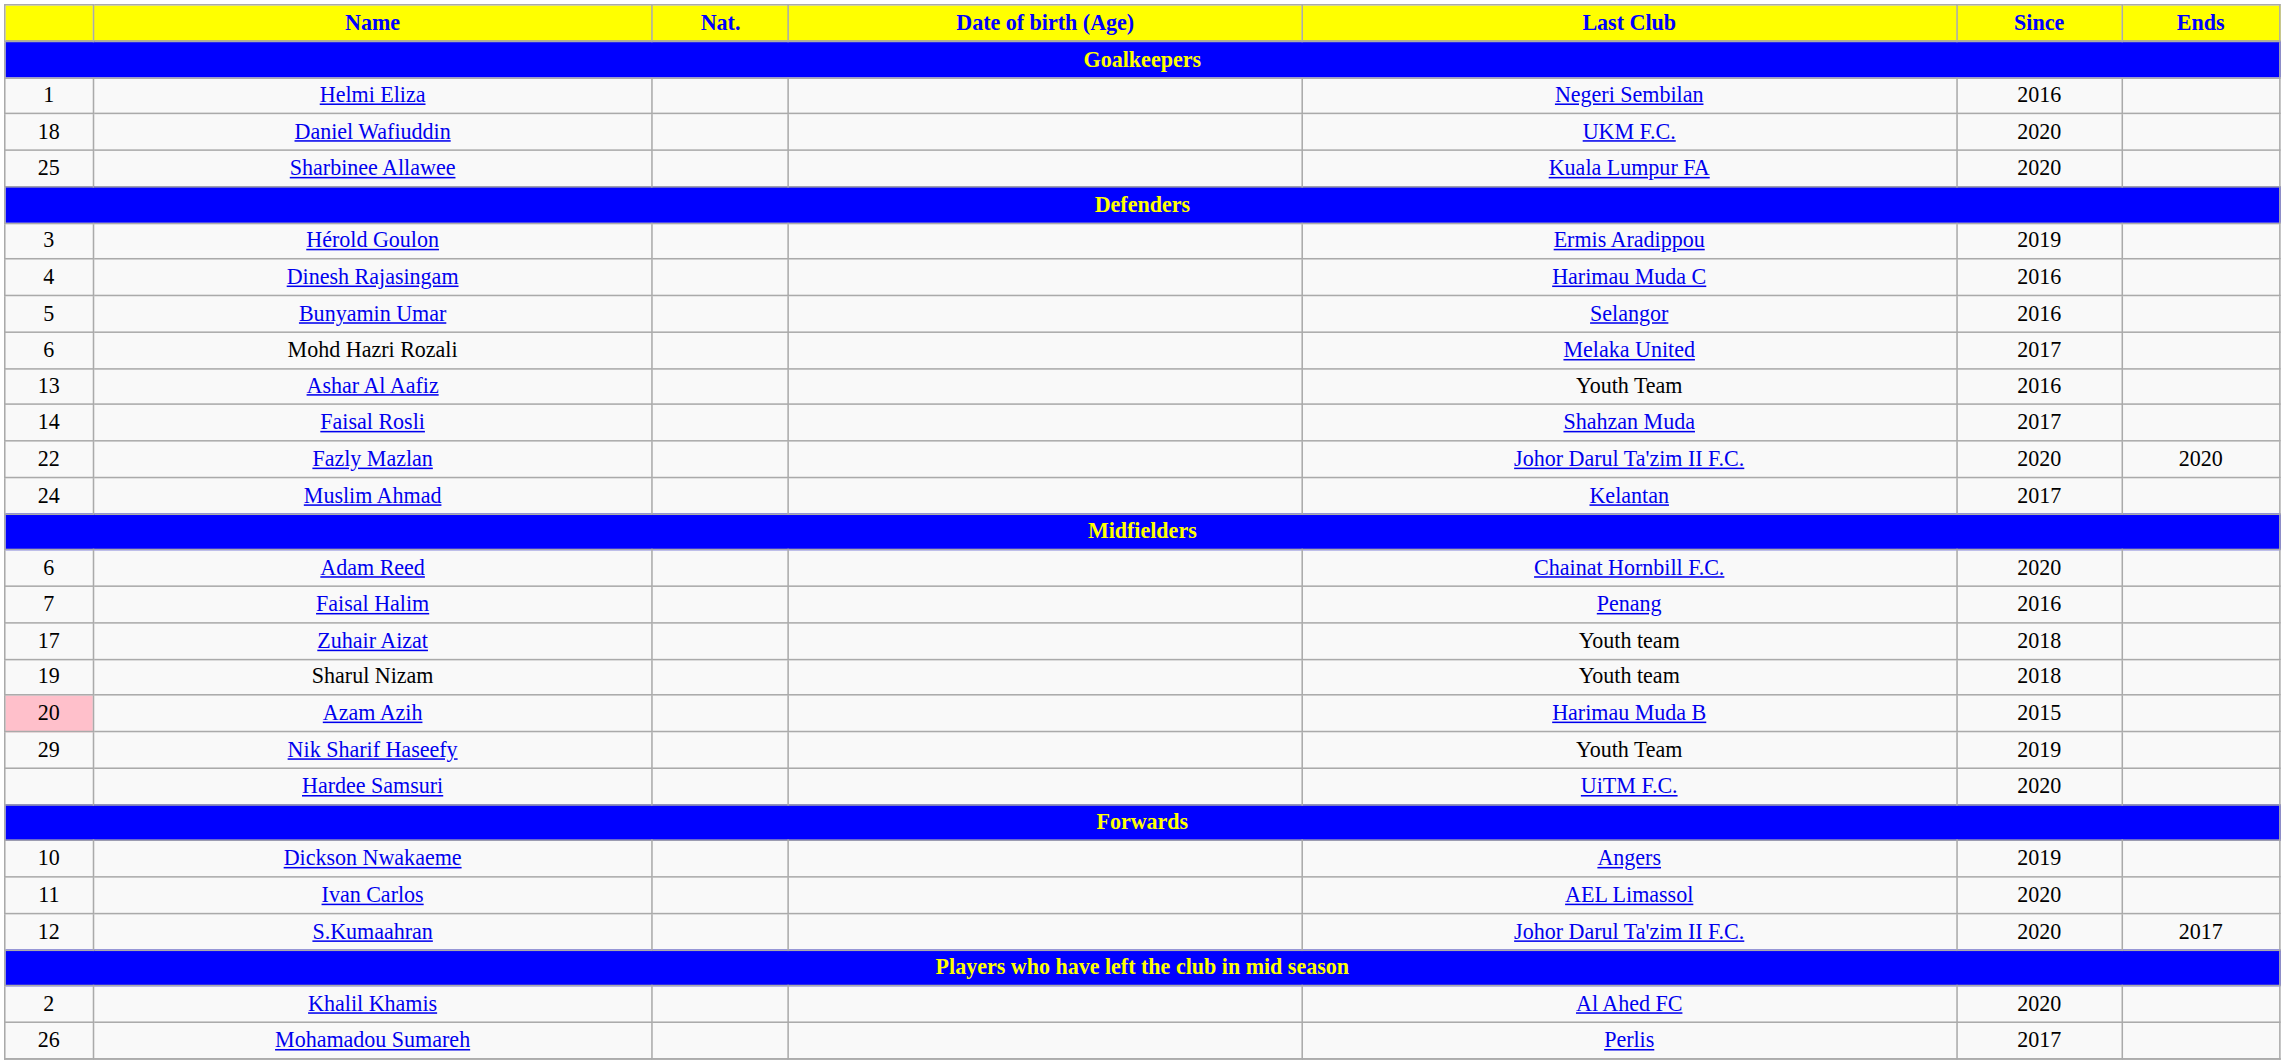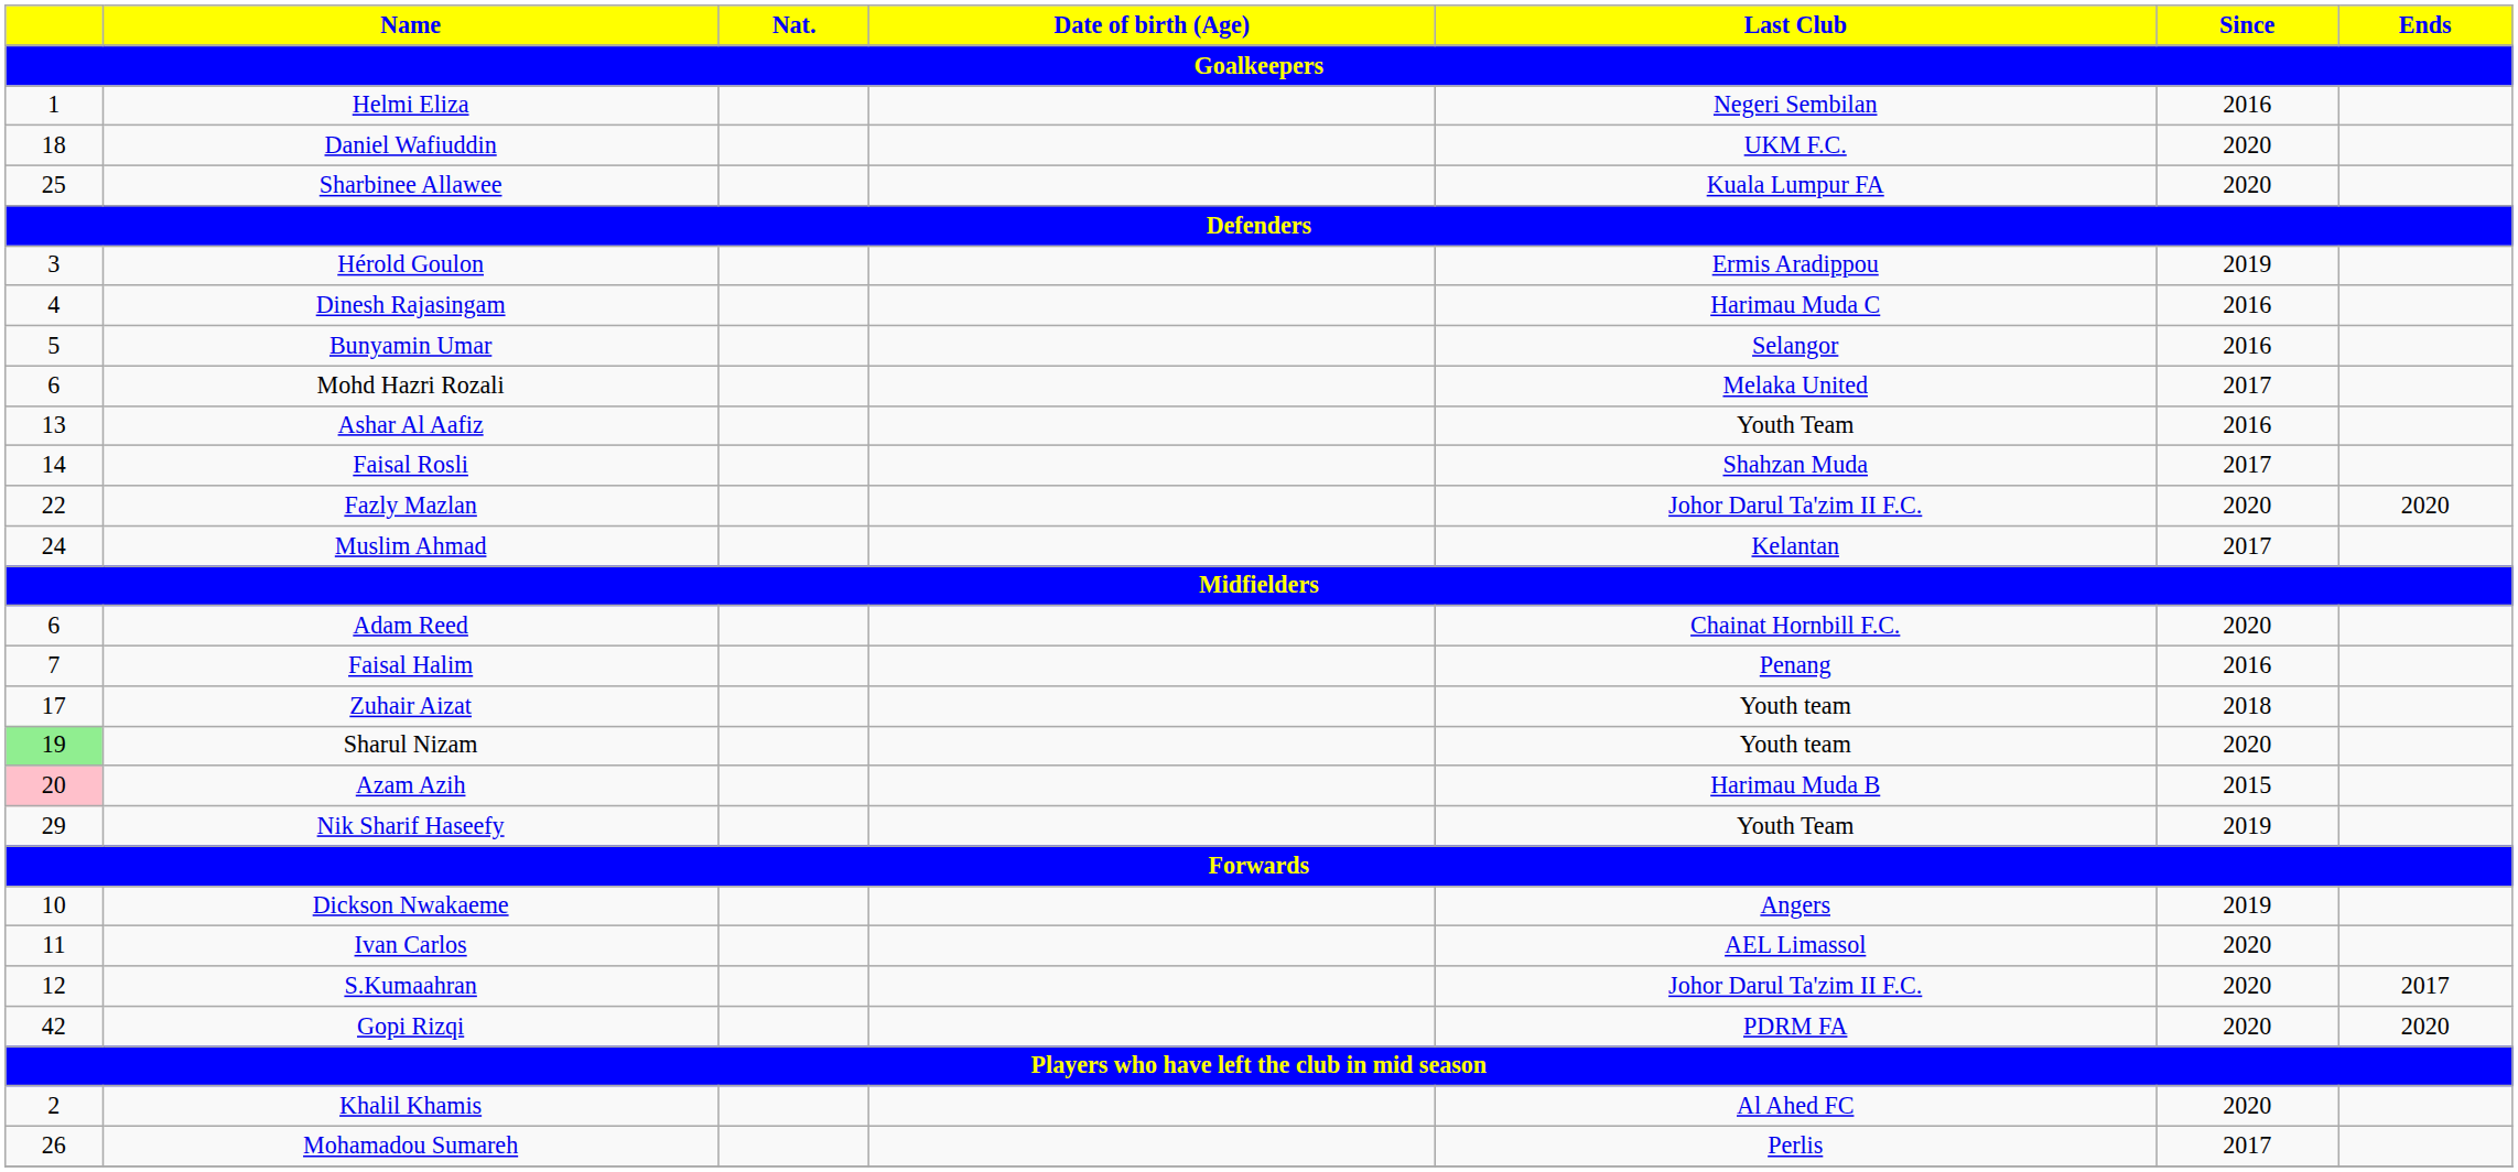 <table class="wikitable" style="text-align:center; font-size:90%; width:75%;">
 <tr>
 <th style="background:yellow; color:blue; text-align:center;"></th>
 <th style="background:yellow; color:blue; text-align:center;">Name</th>
 <th style="background:yellow; color:blue; text-align:center;">Nat.</th>
 <th style="background:yellow; color:blue; text-align:center;">Date of birth (Age)</th>
 <th style="background:yellow; color:blue; text-align:center;">Last Club</th>
 <th style="background:yellow; color:blue; text-align:center;">Since</th>
 <th style="background:yellow; color:blue; text-align:center;">Ends</th>
 </tr>
 <tr>
 <th colspan="7" style="background:blue; color:yellow; text-align:center">Goalkeepers</th>
 </tr>
 <tr>
 <td>1</td>
 <td><a href='#'>Helmi Eliza</a></td>
 <td></td>
 <td></td>
 <td> <a href='#'>Negeri Sembilan</a></td>
 <td>2016</td>
 <td></td>
 </tr>
 <tr>
 <td>18</td>
 <td><a href='#'>Daniel Wafiuddin</a></td>
 <td></td>
 <td></td>
 <td> <a href='#'>UKM F.C.</a></td>
 <td>2020</td>
 <td></td>
 </tr>
 <tr>
 <td>25</td>
 <td><a href='#'>Sharbinee Allawee</a></td>
 <td></td>
 <td></td>
 <td> <a href='#'>Kuala Lumpur FA</a></td>
 <td>2020</td>
 <td></td>
 </tr>
 <tr>
 <th colspan="7" style="background:blue; color:yellow; text-align:center">Defenders</th>
 </tr>
 <tr>
 <td>3</td>
 <td><a href='#'>Hérold Goulon</a></td>
 <td></td>
 <td></td>
 <td> <a href='#'>Ermis Aradippou</a></td>
 <td>2019</td>
 <td></td>
 </tr>
 <tr>
 <td>4</td>
 <td><a href='#'>Dinesh Rajasingam</a></td>
 <td></td>
 <td></td>
 <td> <a href='#'>Harimau Muda C</a></td>
 <td>2016</td>
 <td></td>
 </tr>
 <tr>
 <td>5</td>
 <td><a href='#'>Bunyamin Umar</a></td>
 <td></td>
 <td></td>
 <td> <a href='#'>Selangor</a></td>
 <td>2016</td>
 <td></td>
 </tr>
 <tr>
 <td>6</td>
 <td>Mohd Hazri Rozali</td>
 <td></td>
 <td></td>
 <td> <a href='#'>Melaka United</a></td>
 <td>2017</td>
 <td></td>
 </tr>
 <tr>
 <td>13</td>
 <td><a href='#'>Ashar Al Aafiz</a></td>
 <td></td>
 <td></td>
 <td>Youth Team</td>
 <td>2016</td>
 <td></td>
 </tr>
 <tr>
 <td>14</td>
 <td><a href='#'>Faisal Rosli</a></td>
 <td></td>
 <td></td>
 <td> <a href='#'>Shahzan Muda</a></td>
 <td>2017</td>
 <td></td>
 </tr>
 <tr>
 <td>22</td>
 <td><a href='#'>Fazly Mazlan</a></td>
 <td></td>
 <td></td>
 <td> <a href='#'>Johor Darul Ta'zim II F.C.</a></td>
 <td>2020</td>
 <td>2020</td>
 </tr>
 <tr>
 <td>24</td>
 <td><a href='#'>Muslim Ahmad</a></td>
 <td></td>
 <td></td>
 <td> <a href='#'>Kelantan</a></td>
 <td>2017</td>
 <td></td>
 </tr>
 <tr>
 <th colspan="7" style="background:blue; color:yellow; text-align:center">Midfielders</th>
 </tr>
 <tr>
 <td>6</td>
 <td><a href='#'>Adam Reed</a></td>
 <td></td>
 <td></td>
 <td> <a href='#'>Chainat Hornbill F.C.</a></td>
 <td>2020</td>
 <td></td>
 </tr>
 <tr>
 <td>7</td>
 <td><a href='#'>Faisal Halim</a></td>
 <td></td>
 <td></td>
 <td> <a href='#'>Penang</a></td>
 <td>2016</td>
 <td></td>
 </tr>
 <tr>
 <td>17</td>
 <td><a href='#'>Zuhair Aizat</a></td>
 <td></td>
 <td></td>
 <td>Youth team</td>
 <td>2018</td>
 <td></td>
 </tr>
 <tr>
-<td>19</td>
+<td style="background: lightgreen;">19</td>
 <td>Sharul Nizam</td>
 <td></td>
 <td></td>
 <td>Youth team</td>
-<td>2018</td>
+<td>2020</td>
 <td></td>
 </tr>
 <tr>
 <td style="background: pink;">20</td>
 <td><a href='#'>Azam Azih</a></td>
 <td></td>
 <td></td>
 <td> <a href='#'>Harimau Muda B</a></td>
 <td>2015</td>
 <td></td>
 </tr>
 <tr>
 <td>29</td>
 <td><a href='#'>Nik Sharif Haseefy</a></td>
 <td></td>
 <td></td>
 <td>Youth Team</td>
 <td>2019</td>
-<td></td>
-</tr>
-<tr>
-<td></td>
-<td><a href='#'>Hardee Samsuri</a></td>
-<td></td>
-<td></td>
-<td> <a href='#'>UiTM F.C.</a></td>
-<td>2020</td>
 <td></td>
 </tr>
 <tr>
 <th colspan="7" style="background:blue; color:yellow; text-align:center">Forwards</th>
 </tr>
 <tr>
 <td>10</td>
 <td><a href='#'>Dickson Nwakaeme</a></td>
 <td></td>
 <td></td>
 <td> <a href='#'>Angers</a></td>
 <td>2019</td>
 <td></td>
 </tr>
 <tr>
 <td>11</td>
 <td><a href='#'>Ivan Carlos</a></td>
 <td></td>
 <td></td>
 <td> <a href='#'>AEL Limassol</a></td>
 <td>2020</td>
 <td></td>
 </tr>
 <tr>
 <td>12</td>
 <td><a href='#'>S.Kumaahran</a></td>
 <td></td>
 <td></td>
 <td> <a href='#'>Johor Darul Ta'zim II F.C.</a></td>
 <td>2020</td>
 <td>2017</td>
 </tr>
 <tr>
+<td>42</td>
+<td><a href='#'>Gopi Rizqi</a></td>
+<td></td>
+<td></td>
+<td> <a href='#'>PDRM FA</a></td>
+<td>2020</td>
+<td>2020</td>
+</tr>
+<tr>
 <th colspan="7" style="background:blue; color:yellow; text-align:center">Players who have left the club in mid season</th>
 </tr>
 <tr>
 <td>2</td>
 <td><a href='#'>Khalil Khamis</a></td>
 <td></td>
 <td></td>
 <td> <a href='#'>Al Ahed FC</a></td>
 <td>2020</td>
 <td></td>
 </tr>
 <tr>
 <td>26</td>
 <td><a href='#'>Mohamadou Sumareh</a></td>
 <td></td>
 <td></td>
 <td> <a href='#'>Perlis</a></td>
 <td>2017</td>
 <td></td>
 </tr>
 <tr>
 </tr>
 </table>
